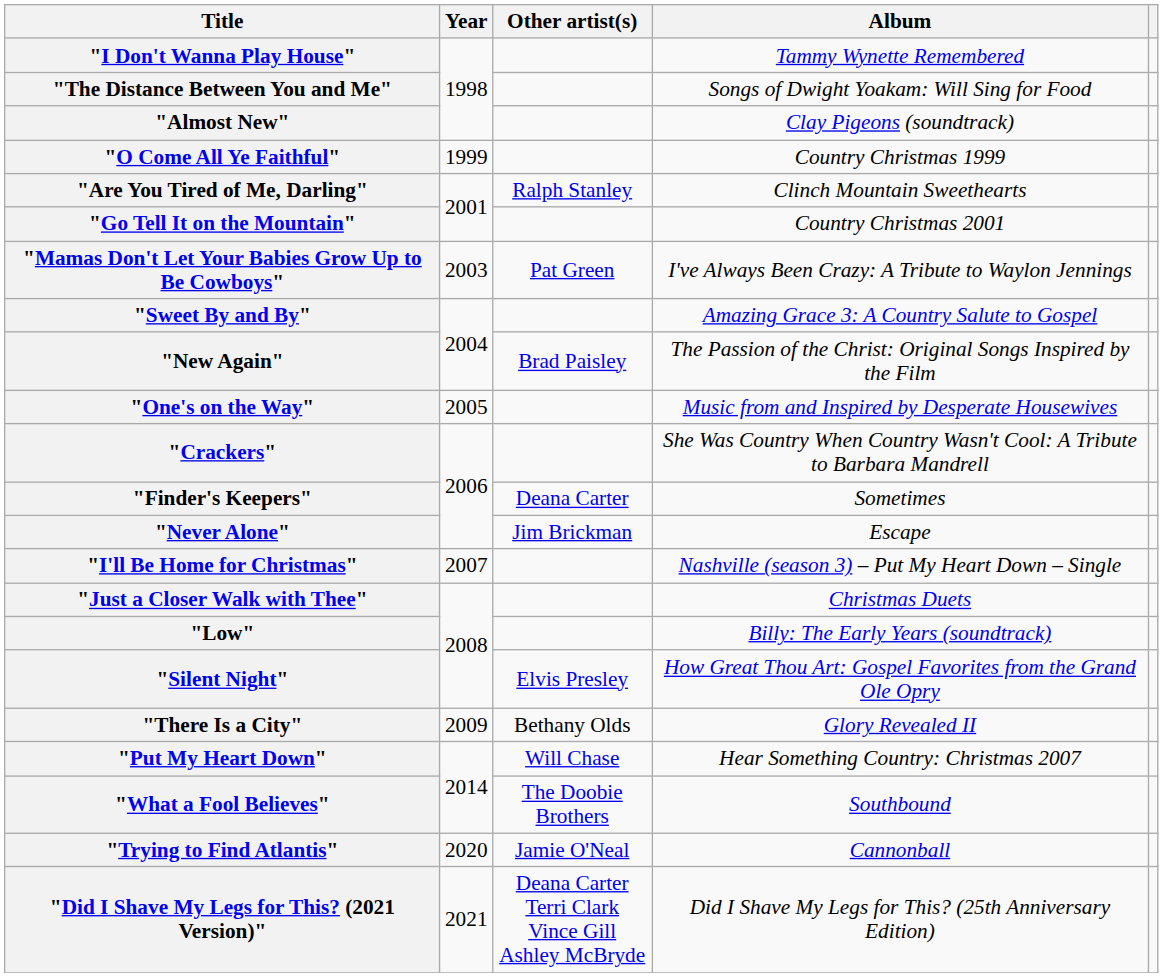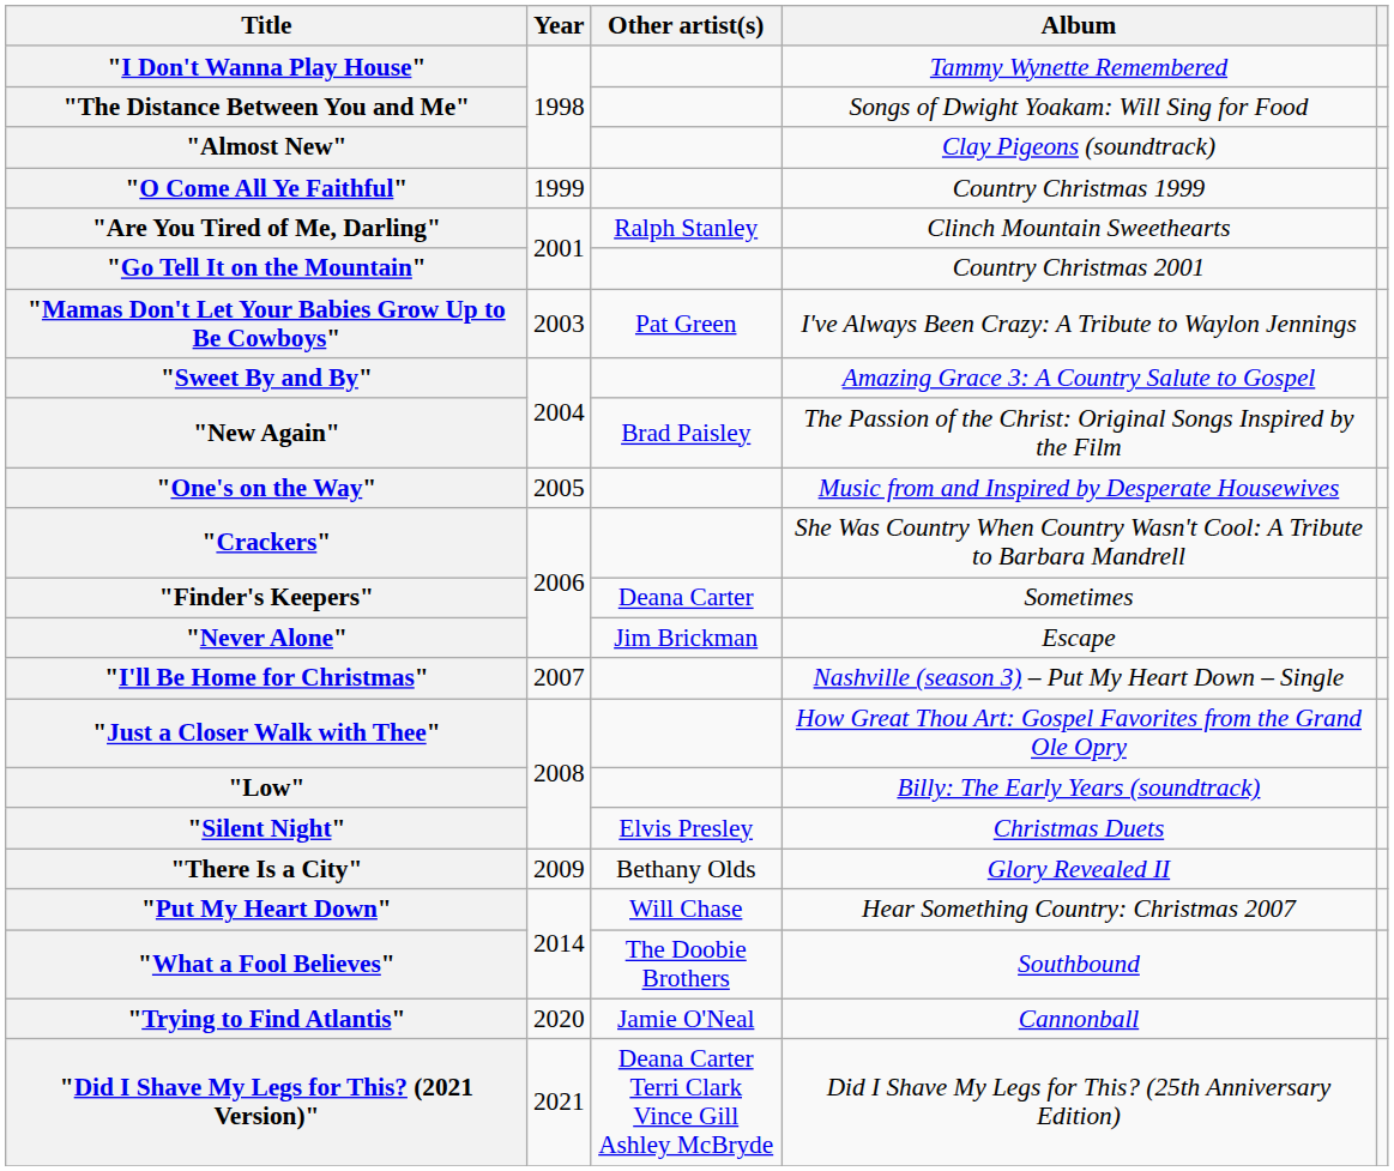 <table class="wikitable plainrowheaders" style="text-align:center;" border="1">
 <tr>
 <th scope="col" style="width:20em;">Title</th>
 <th scope="col">Year</th>
 <th scope="col">Other artist(s)</th>
 <th scope="col">Album</th>
 <th scope="col"></th>
 </tr>
 <tr>
 <th scope="row">"<a href='#'>I Don't Wanna Play House</a>"</th>
 <td rowspan="3">1998</td>
 <td></td>
 <td><em><a href='#'>Tammy Wynette Remembered</a></em></td>
 <td></td>
 </tr>
 <tr>
 <th scope="row">"The Distance Between You and Me"</th>
 <td></td>
 <td><em>Songs of Dwight Yoakam: Will Sing for Food</em></td>
 <td></td>
 </tr>
 <tr>
 <th scope="row">"Almost New"</th>
 <td></td>
 <td><em><a href='#'>Clay Pigeons</a> (soundtrack)</em></td>
 <td></td>
 </tr>
 <tr>
 <th scope="row">"<a href='#'>O Come All Ye Faithful</a>"</th>
 <td>1999</td>
 <td></td>
 <td><em>Country Christmas 1999</em></td>
 <td></td>
 </tr>
 <tr>
 <th scope="row">"Are You Tired of Me, Darling"</th>
 <td rowspan="2">2001</td>
 <td><a href='#'>Ralph Stanley</a></td>
 <td><em>Clinch Mountain Sweethearts</em></td>
 <td></td>
 </tr>
 <tr>
 <th scope="row">"<a href='#'>Go Tell It on the Mountain</a>"</th>
 <td></td>
 <td><em>Country Christmas 2001</em></td>
 <td></td>
 </tr>
 <tr>
 <th scope="row">"<a href='#'>Mamas Don't Let Your Babies Grow Up to<br>Be Cowboys</a>"</th>
 <td>2003</td>
 <td><a href='#'>Pat Green</a></td>
 <td><em>I've Always Been Crazy: A Tribute to Waylon Jennings</em></td>
 <td></td>
 </tr>
 <tr>
 <th scope="row">"<a href='#'>Sweet By and By</a>"</th>
 <td rowspan="2">2004</td>
 <td></td>
 <td><em><a href='#'>Amazing Grace 3: A Country Salute to Gospel</a></em></td>
 <td></td>
 </tr>
 <tr>
 <th scope="row">"New Again"</th>
 <td><a href='#'>Brad Paisley</a></td>
 <td><em>The Passion of the Christ: Original Songs Inspired by the Film</em></td>
 <td></td>
 </tr>
 <tr>
 <th scope="row">"<a href='#'>One's on the Way</a>"</th>
 <td>2005</td>
 <td></td>
 <td><em><a href='#'>Music from and Inspired by Desperate Housewives</a></em></td>
 <td></td>
 </tr>
 <tr>
 <th scope="row">"<a href='#'>Crackers</a>"</th>
 <td rowspan="3">2006</td>
 <td></td>
 <td><em>She Was Country When Country Wasn't Cool: A Tribute to Barbara Mandrell</em></td>
 <td></td>
 </tr>
 <tr>
 <th scope="row">"Finder's Keepers"</th>
 <td><a href='#'>Deana Carter</a></td>
 <td><em>Sometimes</em></td>
 <td></td>
 </tr>
 <tr>
 <th scope="row">"<a href='#'>Never Alone</a>"</th>
 <td><a href='#'>Jim Brickman</a></td>
 <td><em>Escape</em></td>
 <td></td>
 </tr>
 <tr>
 <th scope="row">"<a href='#'>I'll Be Home for Christmas</a>"</th>
 <td>2007</td>
 <td></td>
 <td><em><a href='#'>Nashville (season 3)</a> – Put My Heart Down – Single</em></td>
 <td></td>
 </tr>
 <tr>
 <th scope="row">"<a href='#'>Just a Closer Walk with Thee</a>"</th>
 <td rowspan="3">2008</td>
 <td></td>
-<td><em><a href='#'>Christmas Duets</a></em></td>
+<td><em><a href='#'>How Great Thou Art: Gospel Favorites from the Grand Ole Opry</a></em></td>
 <td></td>
 </tr>
 <tr>
 <th scope="row">"Low"</th>
 <td></td>
 <td><em><a href='#'>Billy: The Early Years (soundtrack)</a></em></td>
 <td></td>
 </tr>
 <tr>
 <th scope="row">"<a href='#'>Silent Night</a>"</th>
 <td><a href='#'>Elvis Presley</a></td>
-<td><em><a href='#'>How Great Thou Art: Gospel Favorites from the Grand Ole Opry</a></em></td>
+<td><em><a href='#'>Christmas Duets</a></em></td>
 <td></td>
 </tr>
 <tr>
 <th scope="row">"There Is a City"</th>
 <td>2009</td>
 <td>Bethany Olds</td>
 <td><em><a href='#'>Glory Revealed II</a></em></td>
 <td></td>
 </tr>
 <tr>
 <th scope="row">"<a href='#'>Put My Heart Down</a>"</th>
 <td rowspan="2">2014</td>
 <td><a href='#'>Will Chase</a></td>
 <td><em>Hear Something Country: Christmas 2007</em></td>
 <td></td>
 </tr>
 <tr>
 <th scope="row">"<a href='#'>What a Fool Believes</a>"</th>
 <td><a href='#'>The Doobie Brothers</a></td>
 <td><em><a href='#'>Southbound</a></em></td>
 <td></td>
 </tr>
 <tr>
 <th scope="row">"<a href='#'>Trying to Find Atlantis</a>"</th>
 <td>2020</td>
 <td><a href='#'>Jamie O'Neal</a></td>
 <td><em><a href='#'>Cannonball</a></em></td>
 <td></td>
 </tr>
 <tr>
 <th scope="row">"<a href='#'>Did I Shave My Legs for This?</a> (2021 Version)"</th>
 <td>2021</td>
 <td><a href='#'>Deana Carter</a><br><a href='#'>Terri Clark</a><br><a href='#'>Vince Gill</a><br><a href='#'>Ashley McBryde</a></td>
 <td><em>Did I Shave My Legs for This? (25th Anniversary Edition)</em></td>
 <td></td>
 </tr>
 </table>
